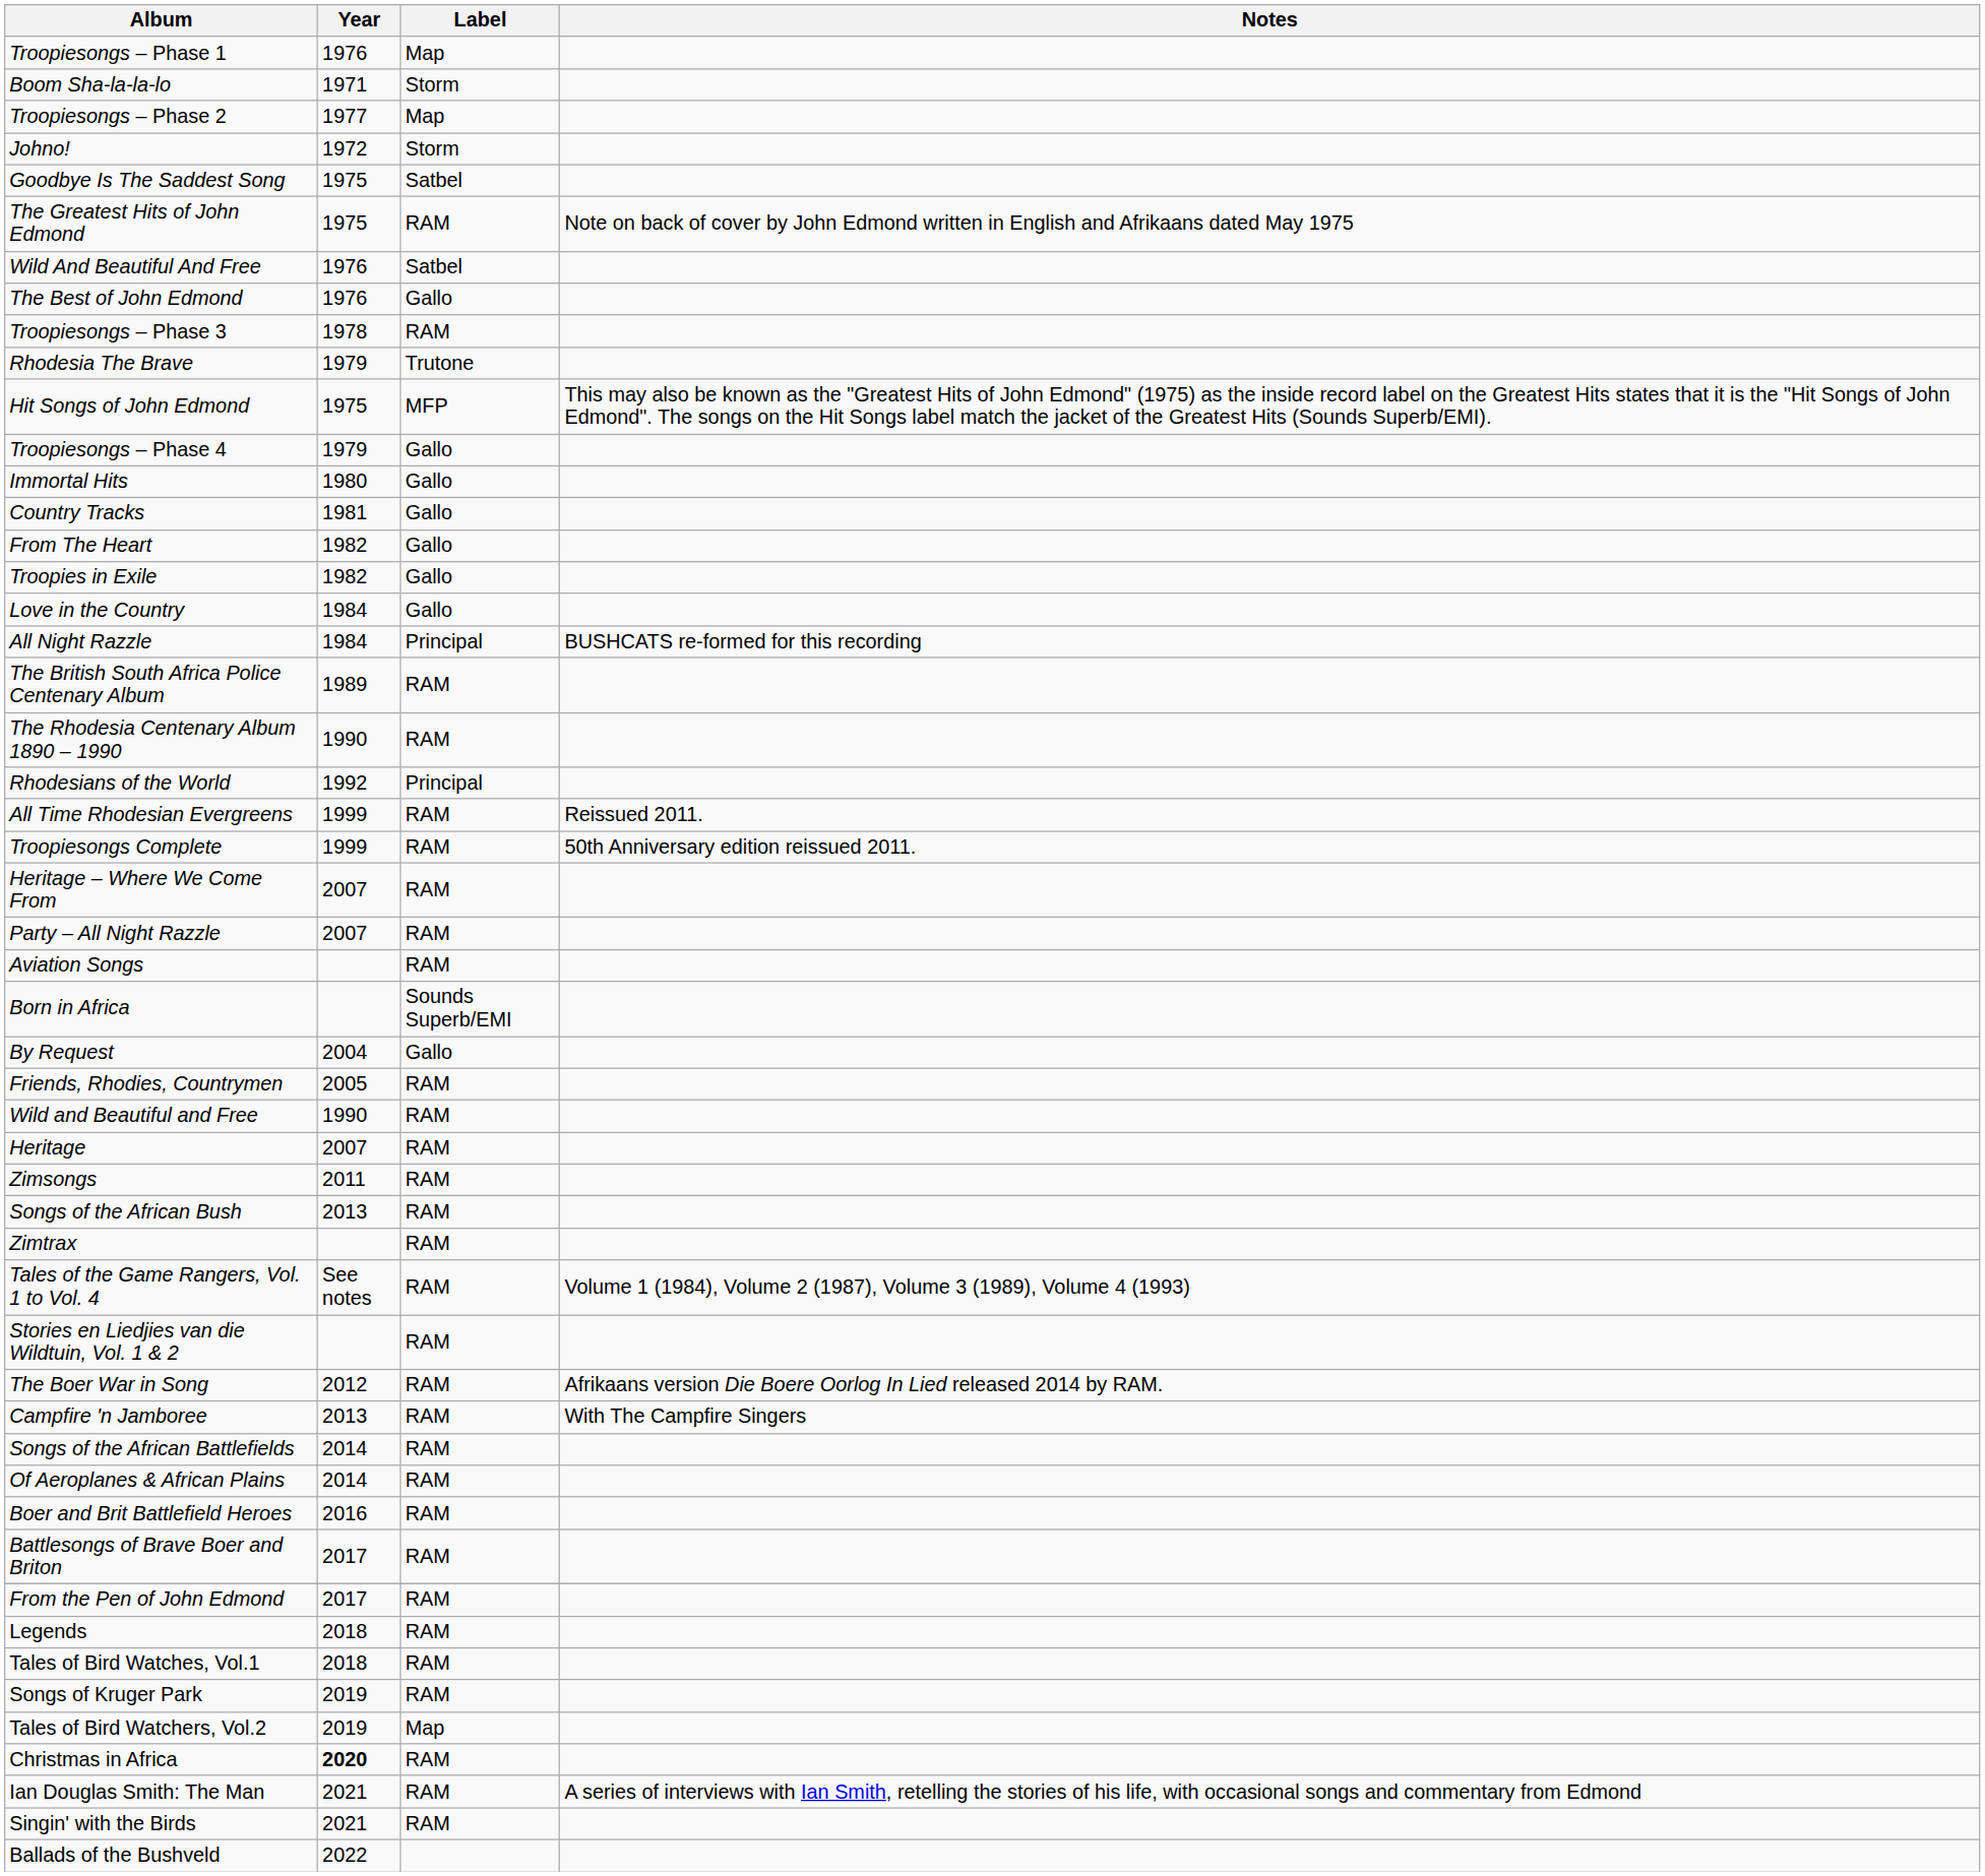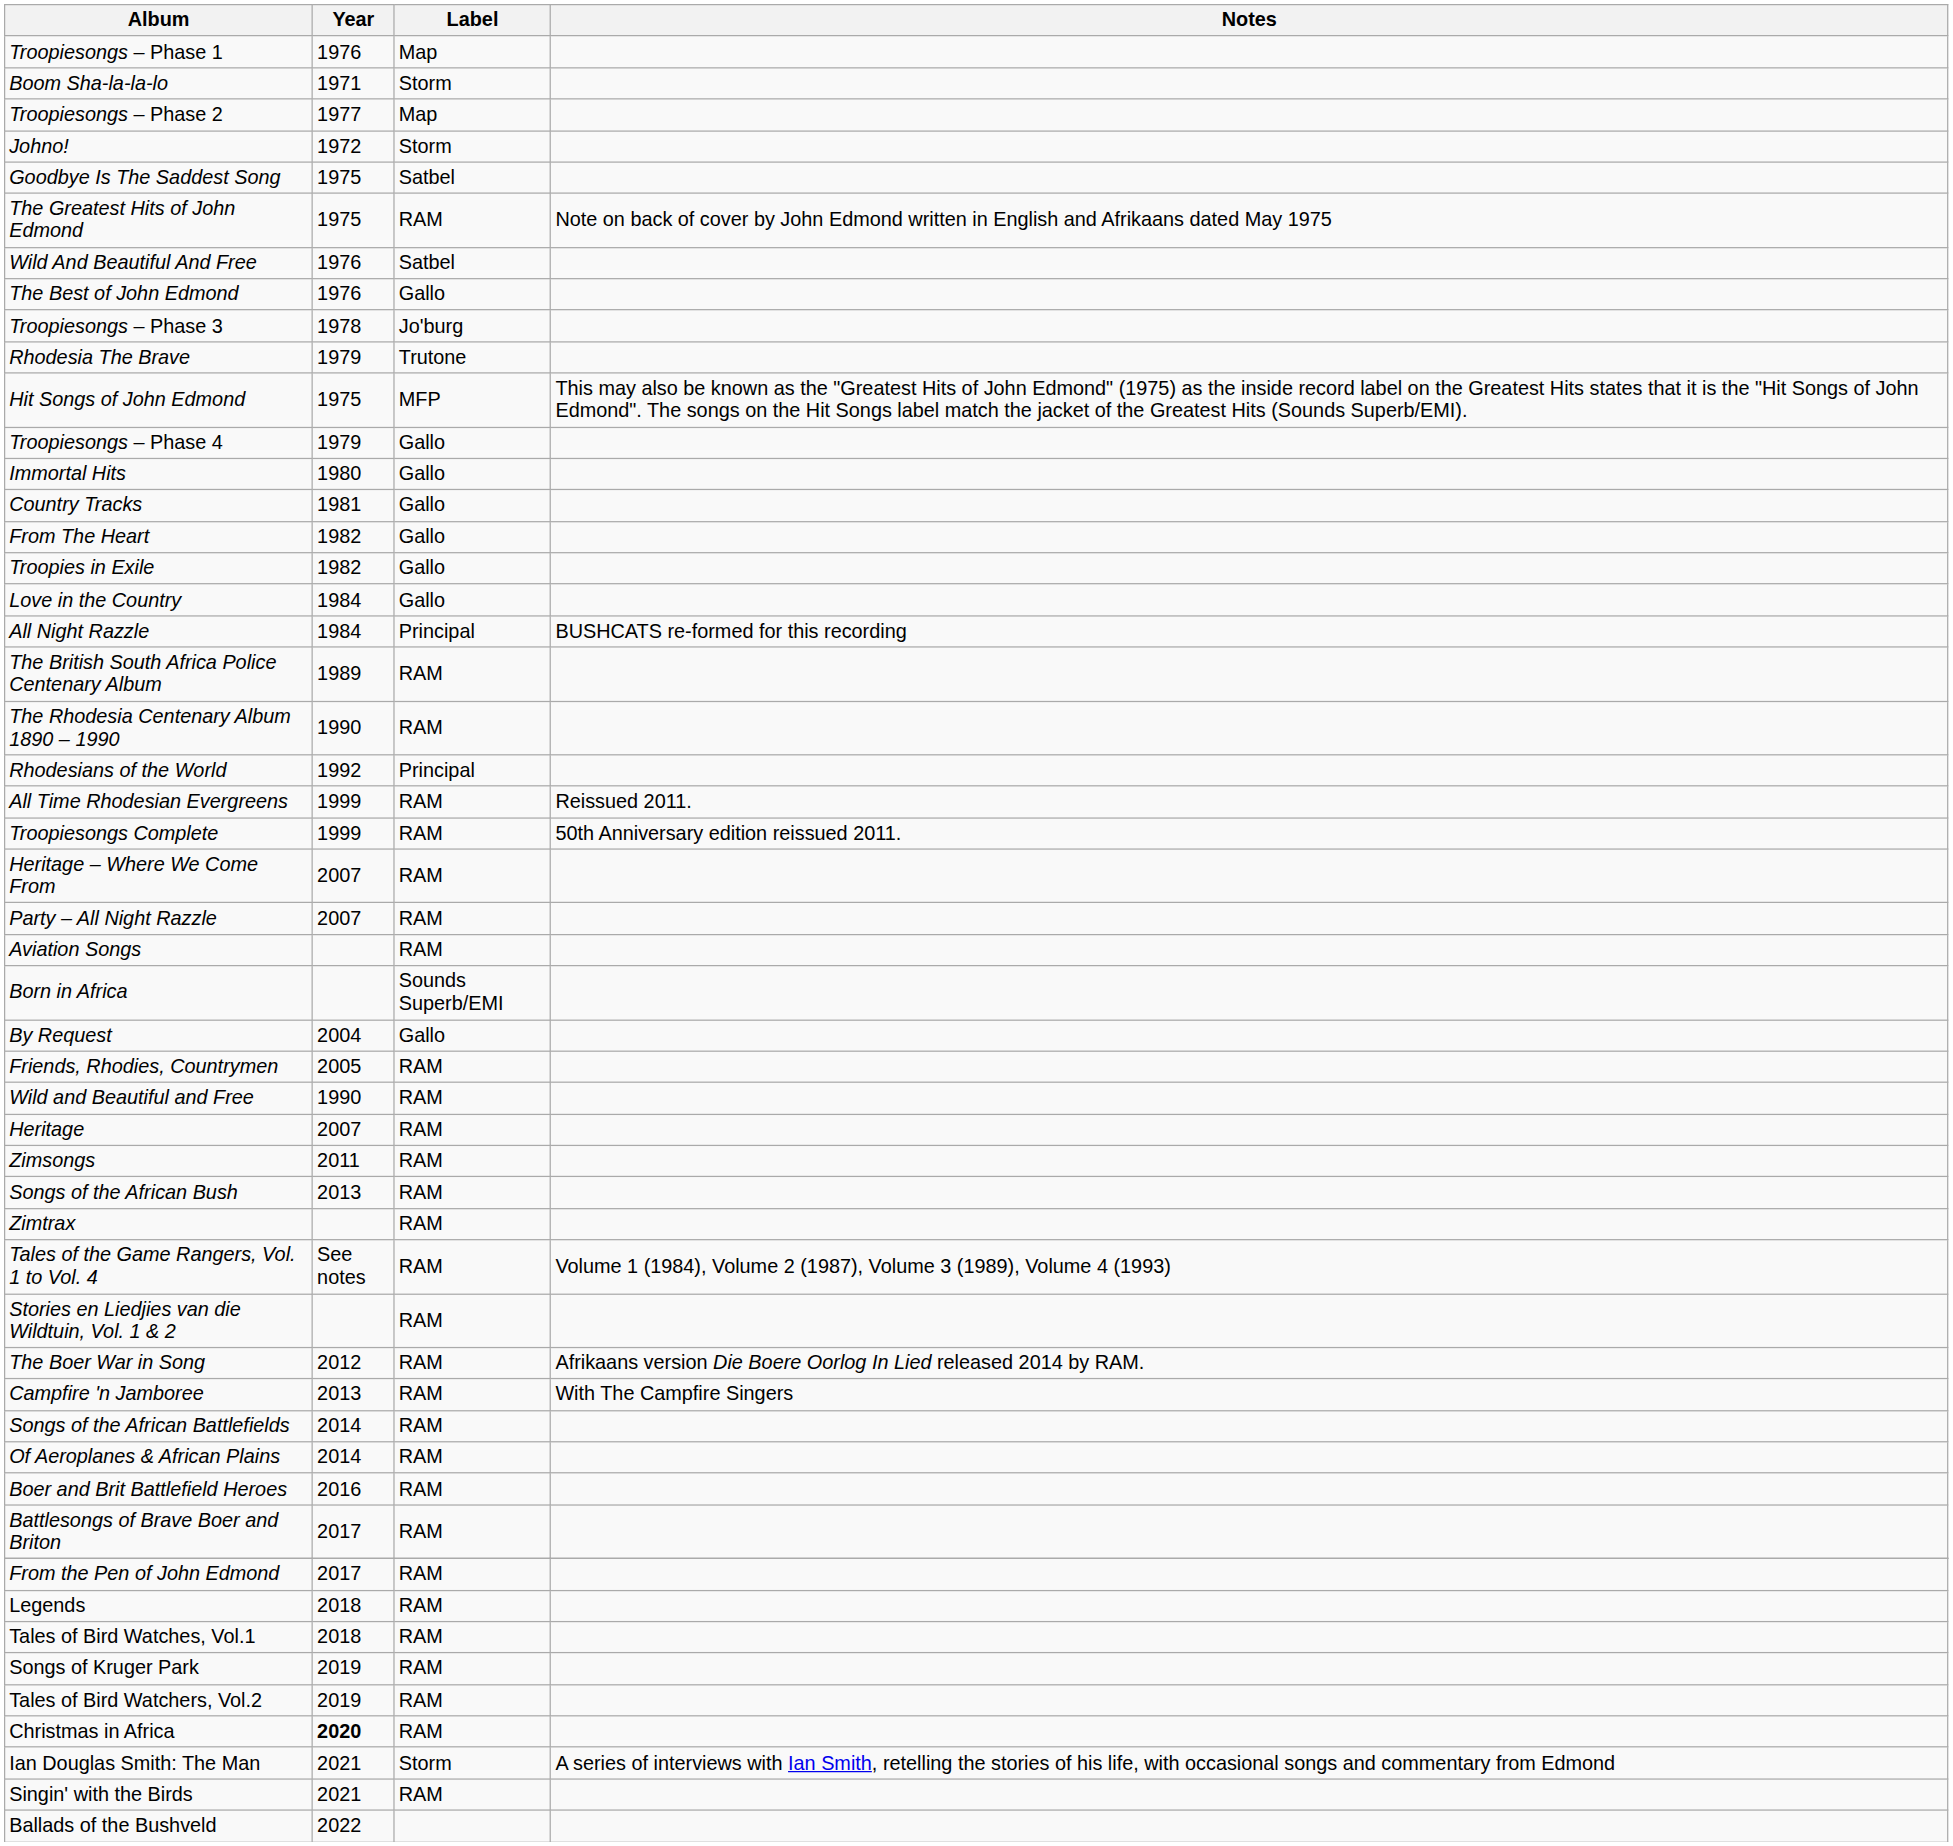 <table class="wikitable">
 <tr>
 <th>Album</th>
 <th>Year</th>
 <th>Label</th>
 <th>Notes</th>
 </tr>
 <tr>
 <td><em>Troopiesongs</em> – Phase 1</td>
 <td>1976</td>
 <td>Map</td>
 <td></td>
 </tr>
 <tr>
 <td><em>Boom Sha-la-la-lo</em></td>
 <td>1971</td>
 <td>Storm</td>
 <td></td>
 </tr>
 <tr>
 <td><em>Troopiesongs</em> – Phase 2</td>
 <td>1977</td>
 <td>Map</td>
 <td></td>
 </tr>
 <tr>
 <td><em>Johno!</em></td>
 <td>1972</td>
 <td>Storm</td>
 <td></td>
 </tr>
 <tr>
 <td><em>Goodbye Is The Saddest Song</em></td>
 <td>1975</td>
 <td>Satbel</td>
 <td></td>
 </tr>
 <tr>
 <td><em>The Greatest Hits of John Edmond</em></td>
 <td>1975</td>
 <td>RAM</td>
 <td>Note on back of cover by John Edmond written in English and Afrikaans dated May 1975</td>
 </tr>
 <tr>
 <td><em>Wild And Beautiful And Free</em></td>
 <td>1976</td>
 <td>Satbel</td>
 <td></td>
 </tr>
 <tr>
 <td><em>The Best of John Edmond</em></td>
 <td>1976</td>
 <td>Gallo</td>
 <td></td>
 </tr>
 <tr>
 <td><em>Troopiesongs</em> – Phase 3</td>
 <td>1978</td>
-<td>RAM</td>
+<td>Jo'burg</td>
 <td></td>
 </tr>
 <tr>
 <td><em>Rhodesia The Brave</em></td>
 <td>1979</td>
 <td>Trutone</td>
 <td></td>
 </tr>
 <tr>
 <td><em>Hit Songs of John Edmond</em></td>
 <td>1975</td>
 <td>MFP</td>
 <td>This may also be known as the "Greatest Hits of John Edmond" (1975) as the inside record label on the Greatest Hits states that it is the "Hit Songs of John Edmond". The songs on the Hit Songs label match the jacket of the Greatest Hits (Sounds Superb/EMI).</td>
 </tr>
 <tr>
 <td><em>Troopiesongs</em> – Phase 4</td>
 <td>1979</td>
 <td>Gallo</td>
 <td></td>
 </tr>
 <tr>
 <td><em>Immortal Hits</em></td>
 <td>1980</td>
 <td>Gallo</td>
 <td></td>
 </tr>
 <tr>
 <td><em>Country Tracks</em></td>
 <td>1981</td>
 <td>Gallo</td>
 <td></td>
 </tr>
 <tr>
 <td><em>From The Heart</em></td>
 <td>1982</td>
 <td>Gallo</td>
 <td></td>
 </tr>
 <tr>
 <td><em>Troopies in Exile</em></td>
 <td>1982</td>
 <td>Gallo</td>
 <td></td>
 </tr>
 <tr>
 <td><em>Love in the Country</em></td>
 <td>1984</td>
 <td>Gallo</td>
 <td></td>
 </tr>
 <tr>
 <td><em>All Night Razzle</em></td>
 <td>1984</td>
 <td>Principal</td>
 <td>BUSHCATS re-formed for this recording</td>
 </tr>
 <tr>
 <td><em>The British South Africa Police Centenary Album</em></td>
 <td>1989</td>
 <td>RAM</td>
 <td></td>
 </tr>
 <tr>
 <td><em>The Rhodesia Centenary Album 1890 – 1990</em></td>
 <td>1990</td>
 <td>RAM</td>
 <td></td>
 </tr>
 <tr>
 <td><em>Rhodesians of the World</em></td>
 <td>1992</td>
 <td>Principal</td>
 <td></td>
 </tr>
 <tr>
 <td><em>All Time Rhodesian Evergreens</em></td>
 <td>1999</td>
 <td>RAM</td>
 <td>Reissued 2011.</td>
 </tr>
 <tr>
 <td><em>Troopiesongs Complete</em></td>
 <td>1999</td>
 <td>RAM</td>
 <td>50th Anniversary edition reissued 2011.</td>
 </tr>
 <tr>
 <td><em>Heritage – Where We Come From</em></td>
 <td>2007</td>
 <td>RAM</td>
 <td></td>
 </tr>
 <tr>
 <td><em>Party – All Night Razzle</em></td>
 <td>2007</td>
 <td>RAM</td>
 <td></td>
 </tr>
 <tr>
 <td><em>Aviation Songs</em></td>
 <td></td>
 <td>RAM</td>
 <td></td>
 </tr>
 <tr>
 <td><em>Born in Africa</em></td>
 <td></td>
 <td>Sounds Superb/EMI</td>
 <td></td>
 </tr>
 <tr>
 <td><em>By Request</em></td>
 <td>2004</td>
 <td>Gallo</td>
 <td></td>
 </tr>
 <tr>
 <td><em>Friends, Rhodies, Countrymen</em></td>
 <td>2005</td>
 <td>RAM</td>
 <td></td>
 </tr>
 <tr>
 <td><em>Wild and Beautiful and Free</em></td>
 <td>1990</td>
 <td>RAM</td>
 <td></td>
 </tr>
 <tr>
 <td><em>Heritage</em></td>
 <td>2007</td>
 <td>RAM</td>
 <td></td>
 </tr>
 <tr>
 <td><em>Zimsongs</em></td>
 <td>2011</td>
 <td>RAM</td>
 <td></td>
 </tr>
 <tr>
 <td><em>Songs of the African Bush</em></td>
 <td>2013</td>
 <td>RAM</td>
 <td></td>
 </tr>
 <tr>
 <td><em>Zimtrax</em></td>
 <td></td>
 <td>RAM</td>
 <td></td>
 </tr>
 <tr>
 <td><em>Tales of the Game Rangers, Vol. 1 to Vol. 4</em></td>
 <td>See notes</td>
 <td>RAM</td>
 <td>Volume 1 (1984), Volume 2 (1987), Volume 3  (1989), Volume 4 (1993)</td>
 </tr>
 <tr>
 <td><em>Stories en Liedjies van die Wildtuin, Vol. 1 & 2</em></td>
 <td></td>
 <td>RAM</td>
 <td></td>
 </tr>
 <tr>
 <td><em>The Boer War in Song</em></td>
 <td>2012</td>
 <td>RAM</td>
 <td>Afrikaans version <em>Die Boere Oorlog In Lied</em> released 2014 by RAM.</td>
 </tr>
 <tr>
 <td><em>Campfire 'n Jamboree</em></td>
 <td>2013</td>
 <td>RAM</td>
 <td>With The Campfire Singers</td>
 </tr>
 <tr>
 <td><em>Songs of the African Battlefields</em></td>
 <td>2014</td>
 <td>RAM</td>
 <td></td>
 </tr>
 <tr>
 <td><em>Of Aeroplanes & African Plains</em></td>
 <td>2014</td>
 <td>RAM</td>
 <td></td>
 </tr>
 <tr>
 <td><em>Boer and Brit Battlefield Heroes</em></td>
 <td>2016</td>
 <td>RAM</td>
 <td></td>
 </tr>
 <tr>
 <td><em>Battlesongs of Brave Boer and Briton</em></td>
 <td>2017</td>
 <td>RAM</td>
 <td></td>
 </tr>
 <tr>
 </tr>
 <tr>
 <td><em>From the Pen of John Edmond</em></td>
 <td>2017</td>
 <td>RAM</td>
 <td></td>
 </tr>
 <tr>
 <td>Legends</td>
 <td>2018</td>
 <td>RAM</td>
 <td></td>
 </tr>
 <tr>
 <td>Tales of Bird Watches, Vol.1</td>
 <td>2018</td>
 <td>RAM</td>
 <td></td>
 </tr>
 <tr>
 <td>Songs of Kruger Park</td>
 <td>2019</td>
 <td>RAM</td>
 <td></td>
 </tr>
 <tr>
 <td>Tales of Bird Watchers, Vol.2</td>
 <td>2019</td>
-<td>Map</td>
+<td>RAM</td>
 <td></td>
 </tr>
 <tr>
 <td>Christmas in Africa</td>
 <td><strong>2020</strong></td>
 <td>RAM</td>
 <td></td>
 </tr>
 <tr>
 <td>Ian Douglas Smith: The Man</td>
 <td>2021</td>
-<td>RAM</td>
+<td>Storm</td>
 <td>A series of interviews with <a href='#'>Ian Smith</a>, retelling the stories of his life, with occasional songs and commentary from Edmond</td>
 </tr>
 <tr>
 <td>Singin' with the Birds</td>
 <td>2021</td>
 <td>RAM</td>
 <td></td>
 </tr>
 <tr>
 <td>Ballads of the Bushveld</td>
 <td>2022</td>
 <td></td>
 <td></td>
 </tr>
 </table>
